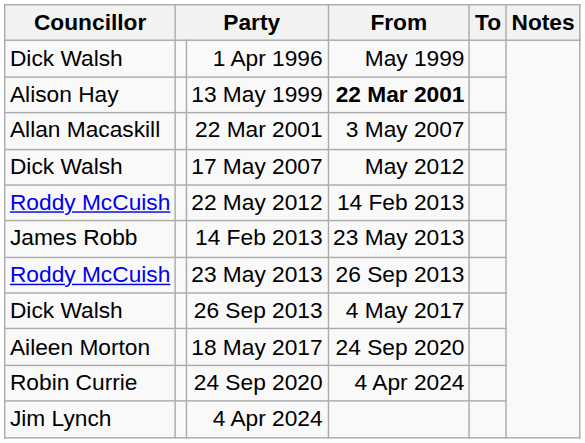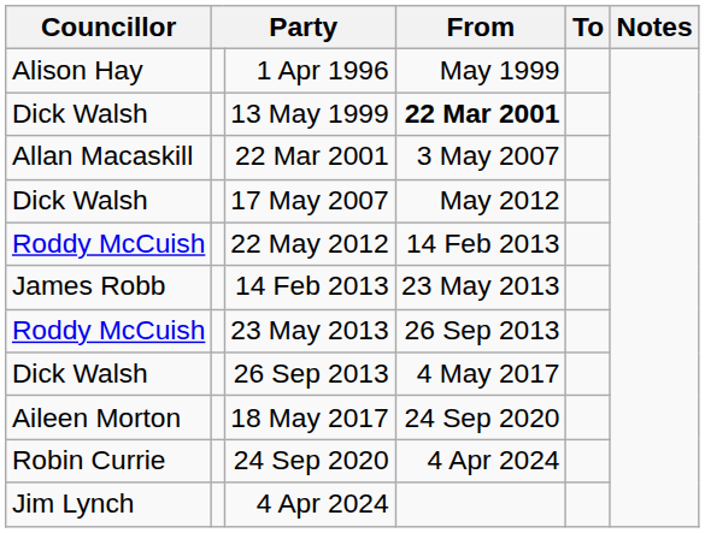 <table class=wikitable>
 <tr>
 <th>Councillor</th>
 <th colspan=2>Party</th>
 <th>From</th>
 <th>To</th>
 <th>Notes</th>
 </tr>
 <tr>
-<td>Dick Walsh</td>
+<td>Alison Hay</td>
 <td></td>
 <td align=right>1 Apr 1996</td>
 <td align=right>May 1999</td>
 <td></td>
 </tr>
 <tr>
-<td>Alison Hay</td>
+<td>Dick Walsh</td>
 <td></td>
 <td align=right>13 May 1999</td>
 <td align=right><strong>22 Mar 2001</strong></td>
 <td></td>
 </tr>
 <tr>
 <td>Allan Macaskill</td>
 <td></td>
 <td align=right>22 Mar 2001</td>
 <td align=right>3 May 2007</td>
 <td></td>
 </tr>
 <tr>
 <td>Dick Walsh</td>
 <td></td>
 <td align=right>17 May 2007</td>
 <td align=right>May 2012</td>
 <td></td>
 </tr>
 <tr>
 <td><a href='#'>Roddy McCuish</a></td>
 <td></td>
 <td align=right>22 May 2012</td>
 <td align=right>14 Feb 2013</td>
 <td></td>
 </tr>
 <tr>
 <td>James Robb</td>
 <td></td>
 <td align=right>14 Feb 2013</td>
 <td align=right>23 May 2013</td>
 <td></td>
 </tr>
 <tr>
 <td><a href='#'>Roddy McCuish</a></td>
 <td></td>
 <td align=right>23 May 2013</td>
 <td align=right>26 Sep 2013</td>
 <td></td>
 </tr>
 <tr>
 <td>Dick Walsh</td>
 <td></td>
 <td align=right>26 Sep 2013</td>
 <td align=right>4 May 2017</td>
 <td></td>
 </tr>
 <tr>
 <td>Aileen Morton</td>
 <td></td>
 <td align=right>18 May 2017</td>
 <td align=right>24 Sep 2020</td>
 <td></td>
 </tr>
 <tr>
 <td>Robin Currie</td>
 <td></td>
 <td align=right>24 Sep 2020</td>
 <td align=right>4 Apr 2024</td>
 <td></td>
 </tr>
 <tr>
 <td>Jim Lynch</td>
 <td></td>
 <td align=right>4 Apr 2024</td>
 <td align=right></td>
 <td></td>
 </tr>
 </table>
